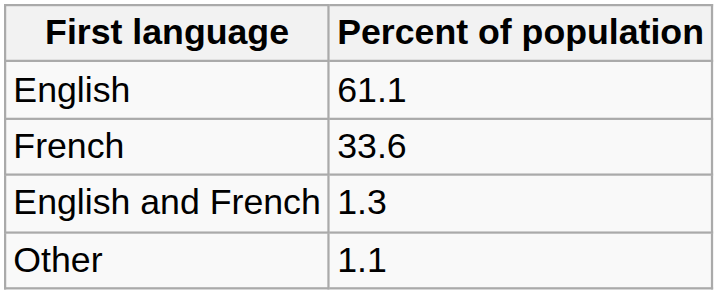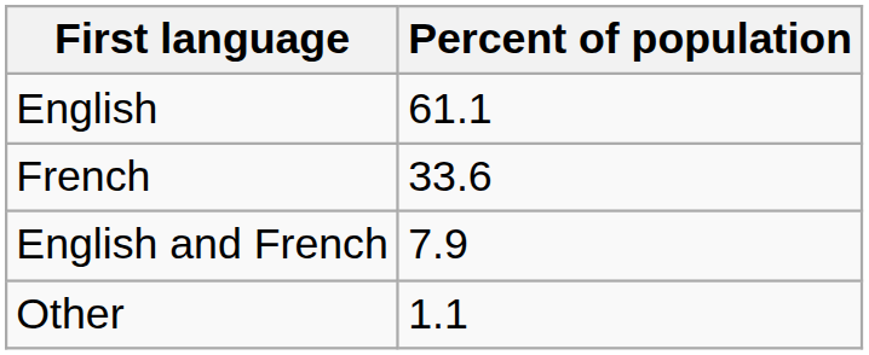 <table class="wikitable">
 <tr>
 <th>First language</th>
 <th>Percent of population</th>
 </tr>
 <tr>
 <td>English</td>
 <td>61.1</td>
 </tr>
 <tr>
 <td>French</td>
 <td>33.6</td>
 </tr>
 <tr>
 <td>English and French</td>
-<td>1.3</td>
+<td>7.9</td>
 </tr>
 <tr>
 <td>Other</td>
 <td>1.1</td>
 </tr>
 </table>
